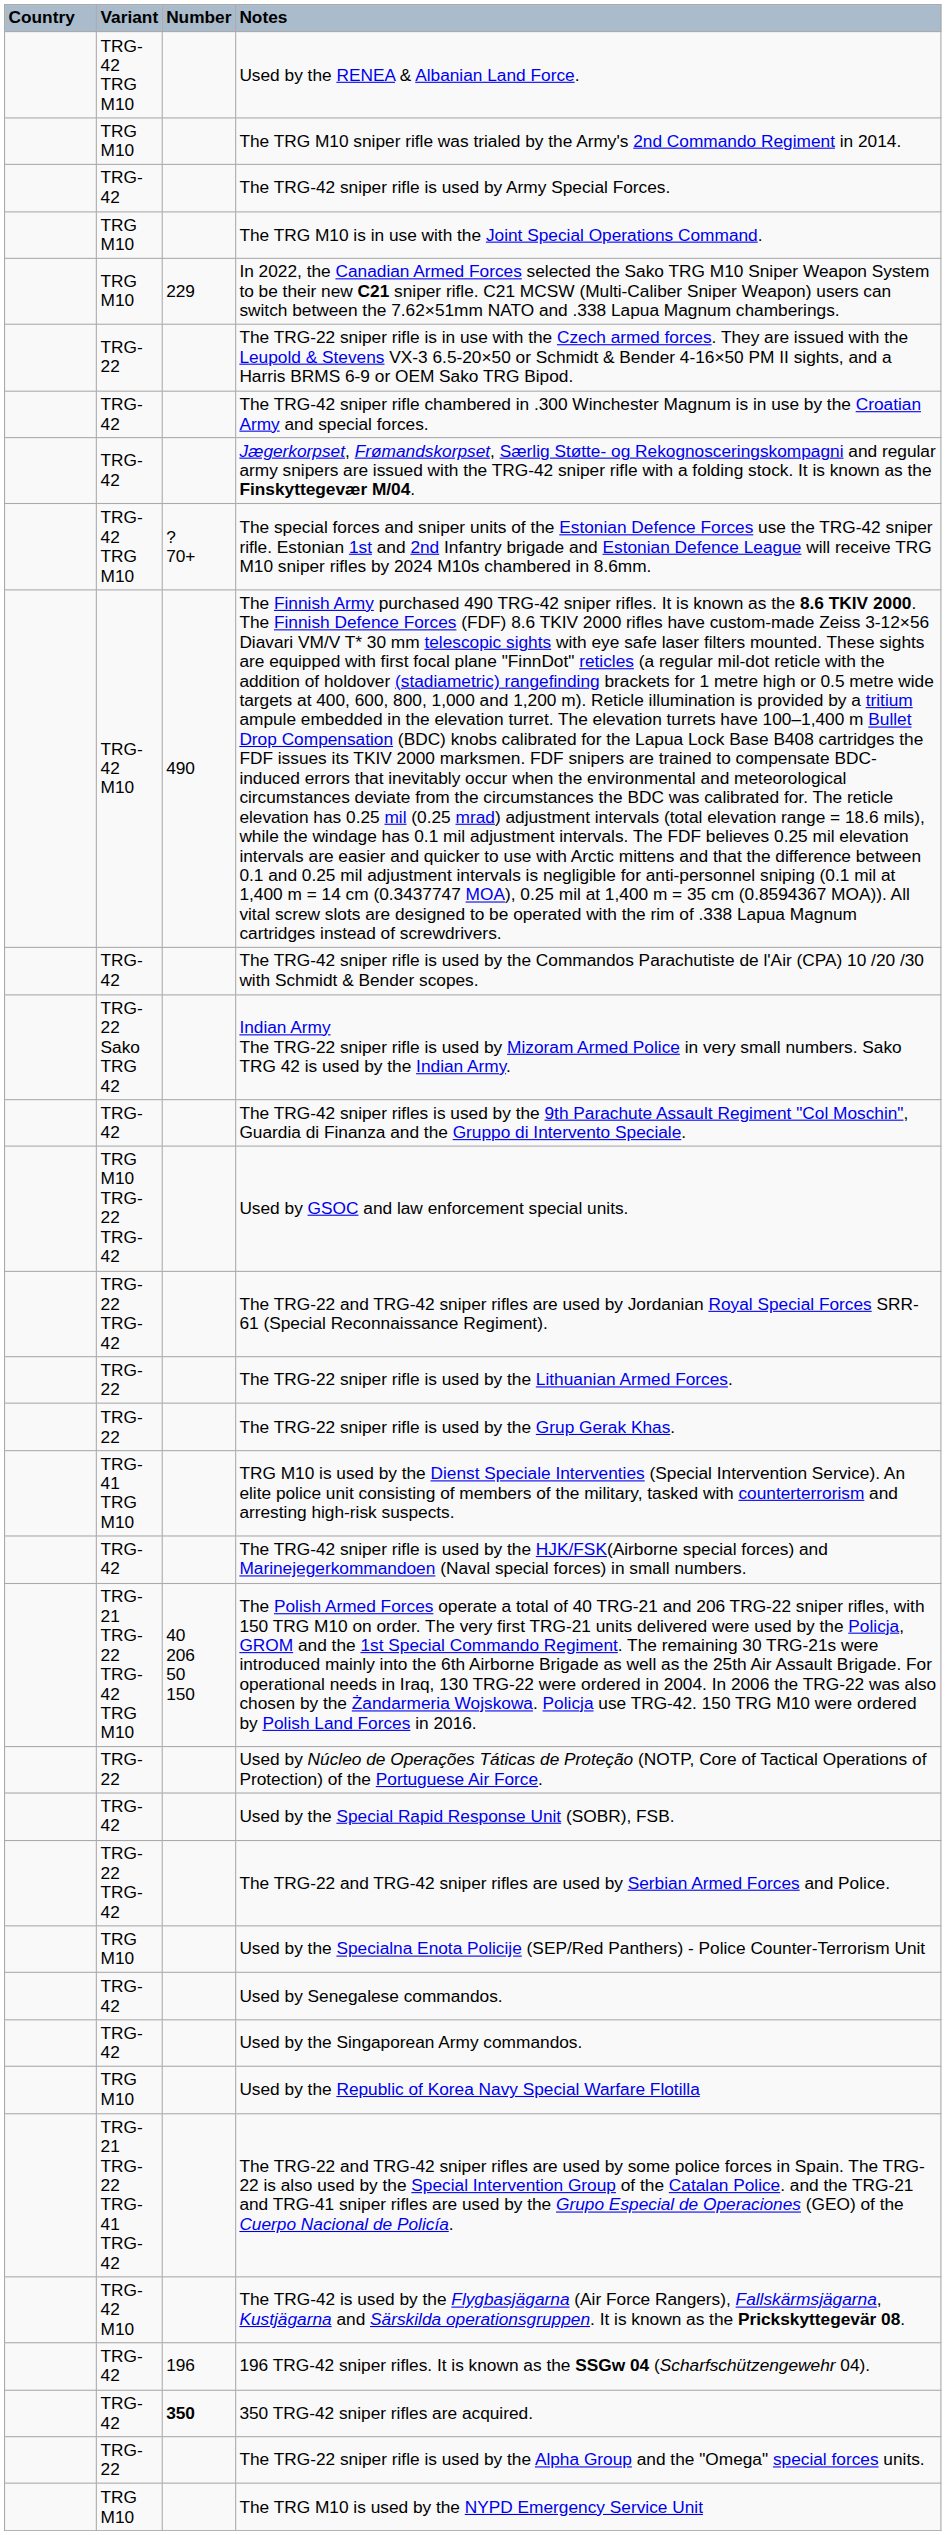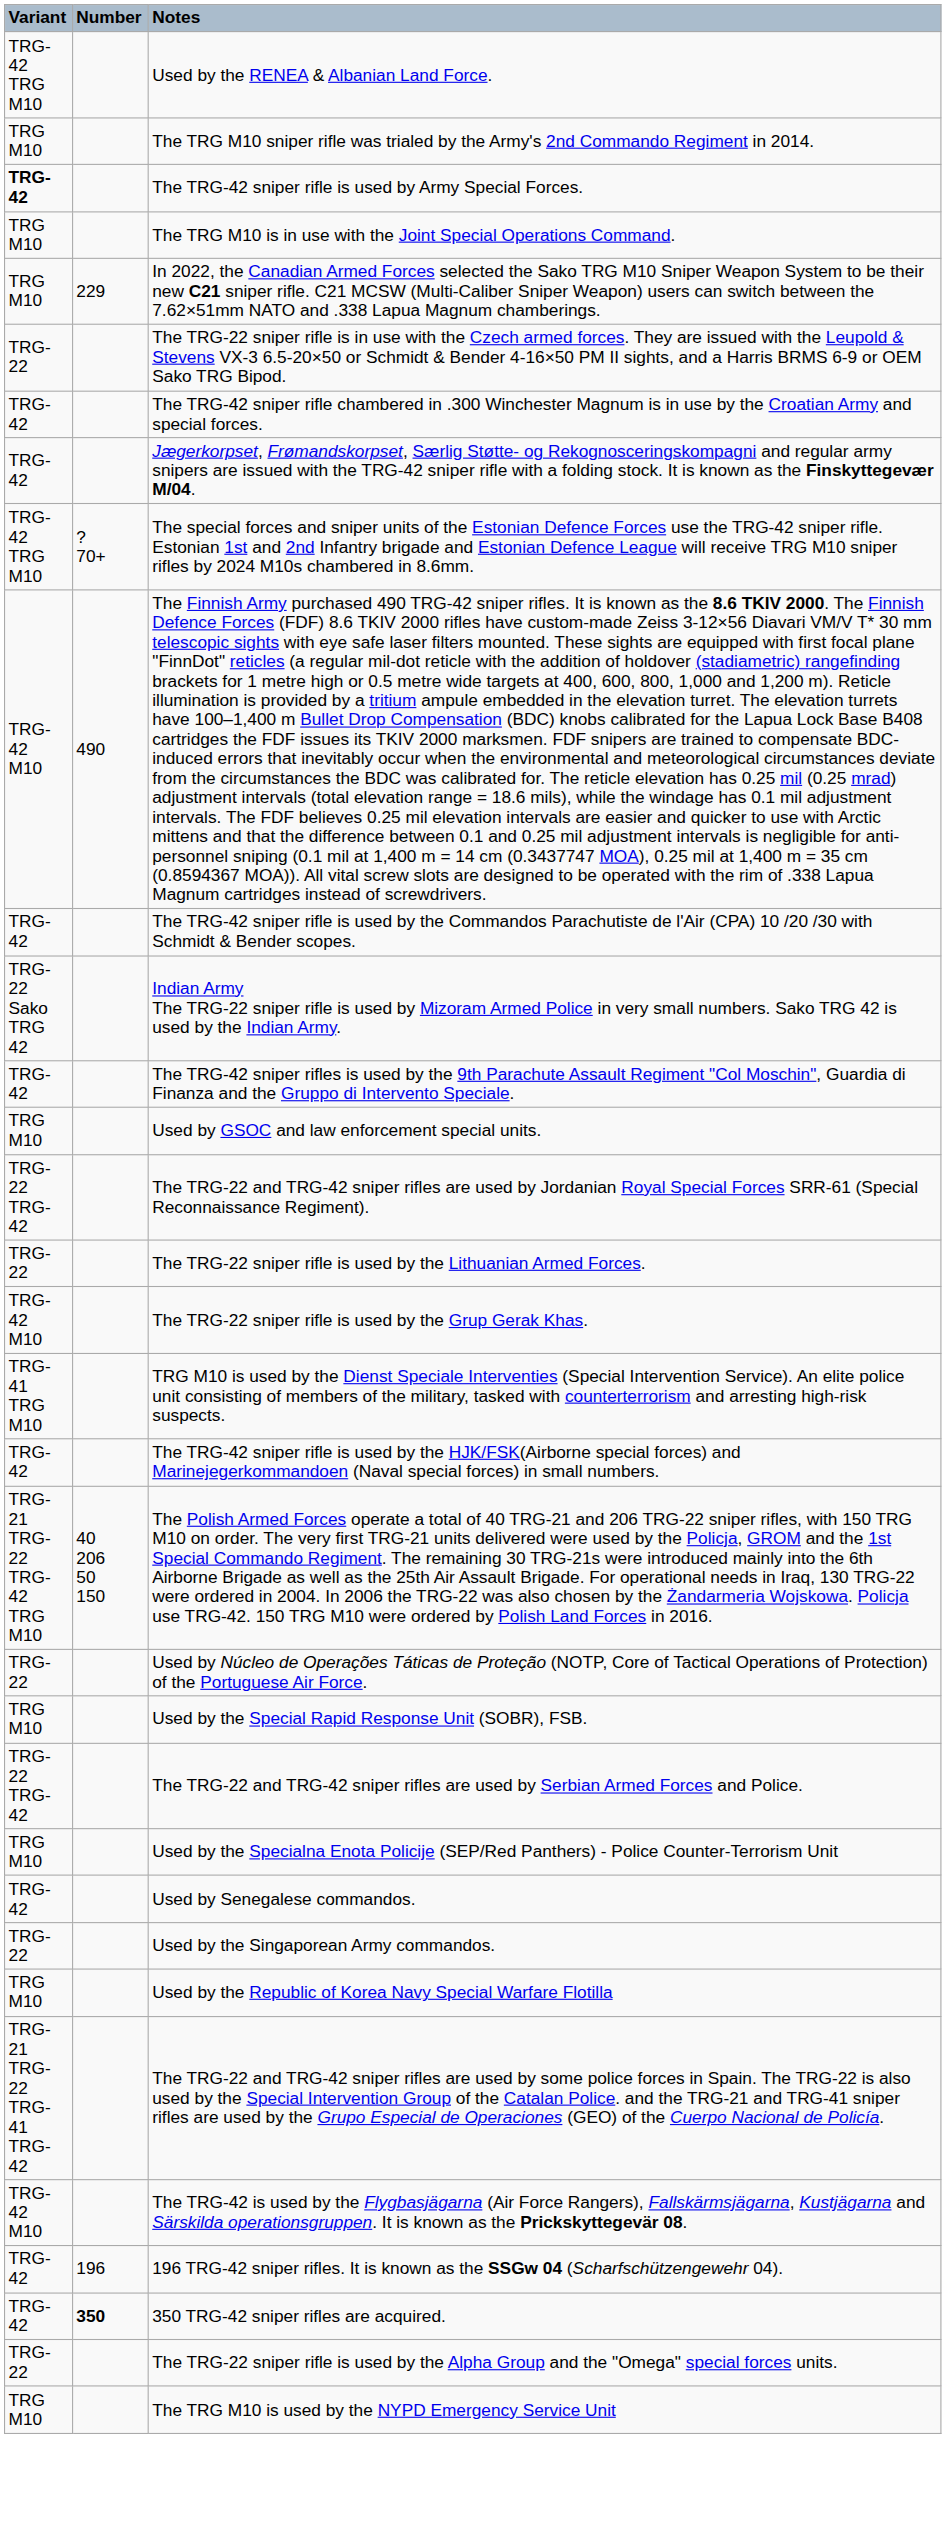 <table class="wikitable">
 <tr>
-<th style="text-align: left; background: #aabccc; width:10%;">Country</th>
 <th style="text-align: left; background: #aabccc; width:4%;">Variant</th>
 <th style="text-align: left; background: #aabccc; width:5%;">Number</th>
 <th style="text-align: left; background: #aabccc; width:80%;">Notes</th>
 </tr>
 <tr>
-<td></td>
 <td>TRG-42<br>TRG M10</td>
 <td></td>
 <td>Used by the <a href='#'>RENEA</a> & <a href='#'>Albanian Land Force</a>.</td>
 </tr>
 <tr>
-<td></td>
 <td>TRG M10</td>
 <td></td>
 <td>The TRG M10 sniper rifle was trialed by the Army's <a href='#'>2nd Commando Regiment</a> in 2014.</td>
 </tr>
 <tr>
-<td></td>
-<td>TRG-42</td>
+<td><strong>TRG-42</strong></td>
 <td></td>
 <td>The TRG-42 sniper rifle is used by Army Special Forces.</td>
 </tr>
 <tr>
-<td></td>
 <td>TRG M10</td>
 <td></td>
 <td>The TRG M10 is in use with the <a href='#'>Joint Special Operations Command</a>.</td>
 </tr>
 <tr>
-<td></td>
 <td>TRG M10</td>
 <td>229</td>
 <td>In 2022, the <a href='#'>Canadian Armed Forces</a> selected the Sako TRG M10 Sniper Weapon System to be their new <strong>C21</strong> sniper rifle. C21 MCSW (Multi-Caliber Sniper Weapon) users can switch between the 7.62×51mm NATO and .338 Lapua Magnum chamberings.</td>
 </tr>
 <tr>
-<td></td>
 <td>TRG-22</td>
 <td></td>
 <td>The TRG-22 sniper rifle is in use with the <a href='#'>Czech armed forces</a>. They are issued with the <a href='#'>Leupold & Stevens</a> VX-3 6.5-20×50 or Schmidt & Bender 4-16×50 PM II sights, and a Harris BRMS 6-9 or OEM Sako TRG Bipod.</td>
 </tr>
 <tr>
-<td></td>
 <td>TRG-42</td>
 <td></td>
 <td>The TRG-42 sniper rifle chambered in .300 Winchester Magnum is in use by the <a href='#'>Croatian Army</a> and special forces.</td>
 </tr>
 <tr>
-<td></td>
 <td>TRG-42</td>
 <td></td>
 <td><em><a href='#'>Jægerkorpset</a></em>, <em><a href='#'>Frømandskorpset</a></em>, <a href='#'>Særlig Støtte- og Rekognosceringskompagni</a> and regular army snipers are issued with the TRG-42 sniper rifle with a folding stock. It is known as the <strong>Finskyttegevær M/04</strong>.</td>
 </tr>
 <tr>
-<td></td>
 <td>TRG-42<br>TRG M10</td>
 <td>?<br>70+</td>
 <td>The special forces and sniper units of the <a href='#'>Estonian Defence Forces</a> use the TRG-42 sniper rifle. Estonian <a href='#'>1st</a> and <a href='#'>2nd</a> Infantry brigade and <a href='#'>Estonian Defence League</a> will receive TRG M10 sniper rifles by 2024 M10s chambered in 8.6mm.</td>
 </tr>
 <tr>
-<td></td>
 <td>TRG-42<br>M10</td>
 <td>490</td>
 <td>The <a href='#'>Finnish Army</a> purchased 490 TRG-42 sniper rifles. It is known as the <strong>8.6 TKIV 2000</strong>. The <a href='#'>Finnish Defence Forces</a> (FDF) 8.6 TKIV 2000 rifles have custom-made Zeiss 3-12×56 Diavari VM/V T* 30 mm <a href='#'>telescopic sights</a> with eye safe laser filters mounted. These sights are equipped with first focal plane "FinnDot" <a href='#'>reticles</a> (a regular mil-dot reticle with the addition of holdover <a href='#'>(stadiametric) rangefinding</a> brackets for 1 metre high or 0.5 metre wide targets at 400, 600, 800, 1,000 and 1,200 m). Reticle illumination is provided by a <a href='#'>tritium</a> ampule embedded in the elevation turret. The elevation turrets have 100–1,400 m <a href='#'>Bullet Drop Compensation</a> (BDC) knobs calibrated for the Lapua Lock Base B408 cartridges the FDF issues its TKIV 2000 marksmen. FDF snipers are trained to compensate BDC-induced errors that inevitably occur when the environmental and meteorological circumstances deviate from the circumstances the BDC was calibrated for. The reticle elevation has 0.25 <a href='#'>mil</a> (0.25 <a href='#'>mrad</a>) adjustment intervals (total elevation range = 18.6 mils), while the windage has 0.1 mil adjustment intervals. The FDF believes 0.25 mil elevation intervals are easier and quicker to use with Arctic mittens and that the difference between 0.1 and 0.25 mil adjustment intervals is negligible for anti-personnel sniping (0.1 mil at 1,400 m = 14 cm (0.3437747 <a href='#'>MOA</a>), 0.25 mil at 1,400 m = 35 cm (0.8594367 MOA)). All vital screw slots are designed to be operated with the rim of .338 Lapua Magnum cartridges instead of screwdrivers.</td>
 </tr>
 <tr>
-<td></td>
 <td>TRG-42</td>
 <td></td>
 <td>The TRG-42 sniper rifle is used by the Commandos Parachutiste de l'Air (CPA) 10 /20 /30 with Schmidt & Bender scopes.</td>
 </tr>
 <tr>
-<td></td>
 <td>TRG-22<br>Sako TRG 42</td>
 <td></td>
 <td><a href='#'>Indian Army</a><br>The TRG-22 sniper rifle is used by <a href='#'>Mizoram Armed Police</a> in very small numbers. Sako TRG 42 is used by the <a href='#'>Indian Army</a>.</td>
 </tr>
 <tr>
-<td></td>
 <td>TRG-42</td>
 <td></td>
 <td>The TRG-42 sniper rifles is used by the <a href='#'>9th Parachute Assault Regiment "Col Moschin"</a>, Guardia di Finanza and the <a href='#'>Gruppo di Intervento Speciale</a>.</td>
 </tr>
 <tr>
-<td></td>
-<td>TRG M10<br>TRG-22<br>TRG-42<br></td>
+<td>TRG M10</td>
 <td></td>
 <td>Used by <a href='#'>GSOC</a> and law enforcement special units.</td>
 </tr>
 <tr>
-<td></td>
 <td>TRG-22<br>TRG-42</td>
 <td></td>
 <td>The TRG-22 and TRG-42 sniper rifles are used by Jordanian <a href='#'>Royal Special Forces</a> SRR-61 (Special Reconnaissance Regiment).</td>
 </tr>
 <tr>
-<td></td>
 <td>TRG-22</td>
 <td></td>
 <td>The TRG-22 sniper rifle is used by the <a href='#'>Lithuanian Armed Forces</a>.</td>
 </tr>
 <tr>
-<td></td>
-<td>TRG-22</td>
+<td>TRG-42<br>M10</td>
 <td></td>
 <td>The TRG-22 sniper rifle is used by the <a href='#'>Grup Gerak Khas</a>.</td>
 </tr>
 <tr>
-<td></td>
 <td>TRG-41<br>TRG M10</td>
 <td></td>
 <td> TRG M10 is used by the <a href='#'>Dienst Speciale Interventies</a> (Special Intervention Service). An elite police unit consisting of members of the military, tasked with <a href='#'>counterterrorism</a> and arresting high-risk suspects.</td>
 </tr>
 <tr>
-<td></td>
 <td>TRG-42</td>
 <td></td>
 <td>The TRG-42 sniper rifle is used by the <a href='#'>HJK/FSK</a>(Airborne special forces) and <a href='#'>Marinejegerkommandoen</a> (Naval special forces) in small numbers.</td>
 </tr>
 <tr>
-<td></td>
 <td>TRG-21<br>TRG-22<br>TRG-42<br>TRG M10</td>
 <td>40<br>206<br>50<br>150</td>
 <td>The <a href='#'>Polish Armed Forces</a> operate a total of 40 TRG-21 and 206 TRG-22 sniper rifles, with 150 TRG M10 on order. The very first TRG-21 units delivered were used by the <a href='#'>Policja</a>, <a href='#'>GROM</a> and the <a href='#'>1st Special Commando Regiment</a>. The remaining 30 TRG-21s were introduced mainly into the 6th Airborne Brigade as well as the 25th Air Assault Brigade. For operational needs in Iraq, 130 TRG-22 were ordered in 2004. In 2006 the TRG-22 was also chosen by the <a href='#'>Żandarmeria Wojskowa</a>. <a href='#'>Policja</a> use TRG-42. 150 TRG M10 were ordered by <a href='#'>Polish Land Forces</a> in 2016.</td>
 </tr>
 <tr>
-<td></td>
 <td>TRG-22</td>
 <td></td>
 <td>Used by <em>Núcleo de Operações Táticas de Proteção</em> (NOTP, Core of Tactical Operations of Protection) of the <a href='#'>Portuguese Air Force</a>.</td>
 </tr>
 <tr>
-<td></td>
-<td>TRG-42</td>
+<td>TRG M10</td>
 <td></td>
 <td>Used by the <a href='#'>Special Rapid Response Unit</a> (SOBR), FSB.</td>
 </tr>
 <tr>
-<td></td>
 <td>TRG-22<br>TRG-42</td>
 <td></td>
 <td>The TRG-22 and TRG-42 sniper rifles are used by <a href='#'>Serbian Armed Forces</a> and Police.</td>
 </tr>
 <tr>
-<td></td>
 <td>TRG M10</td>
 <td></td>
 <td>Used by the <a href='#'>Specialna Enota Policije</a> (SEP/Red Panthers) - Police Counter-Terrorism Unit</td>
 </tr>
 <tr>
-<td></td>
 <td>TRG-42</td>
 <td></td>
 <td>Used by Senegalese commandos.</td>
 </tr>
 <tr>
-<td></td>
-<td>TRG-42</td>
+<td>TRG-22</td>
 <td></td>
 <td>Used by the Singaporean Army commandos.</td>
 </tr>
 <tr>
-<td></td>
 <td>TRG M10</td>
 <td></td>
 <td>Used by the <a href='#'>Republic of Korea Navy Special Warfare Flotilla</a></td>
 </tr>
 <tr>
-<td></td>
 <td>TRG-21<br>TRG-22<br>TRG-41<br>TRG-42</td>
 <td></td>
 <td>The TRG-22 and TRG-42 sniper rifles are used by some police forces in Spain. The TRG-22 is also used by the <a href='#'>Special Intervention Group</a> of the <a href='#'>Catalan Police</a>. and the TRG-21 and TRG-41 sniper rifles are used by the <em><a href='#'>Grupo Especial de Operaciones</a></em> (GEO) of the <em><a href='#'>Cuerpo Nacional de Policía</a></em>.</td>
 </tr>
 <tr>
-<td></td>
 <td>TRG-42<br>M10</td>
 <td></td>
 <td>The TRG-42 is used by the <em><a href='#'>Flygbasjägarna</a></em> (Air Force Rangers), <em><a href='#'>Fallskärmsjägarna</a></em>, <em><a href='#'>Kustjägarna</a></em> and <em><a href='#'>Särskilda operationsgruppen</a></em>. It is known as the <strong>Prickskyttegevär 08</strong>.</td>
 </tr>
 <tr>
-<td></td>
 <td>TRG-42</td>
 <td>196</td>
 <td>196 TRG-42 sniper rifles. It is known as the <strong>SSGw 04</strong> (<em>Scharfschützengewehr</em> 04).</td>
 </tr>
 <tr>
-<td></td>
 <td>TRG-42</td>
 <td><strong>350</strong></td>
 <td>350 TRG-42 sniper rifles are acquired.</td>
 </tr>
 <tr>
-<td></td>
 <td>TRG-22</td>
 <td></td>
 <td>The TRG-22 sniper rifle is used by the <a href='#'>Alpha Group</a> and the "Omega" <a href='#'>special forces</a> units.</td>
 </tr>
 <tr>
-<td></td>
 <td>TRG M10</td>
 <td></td>
 <td>The TRG M10 is used by the <a href='#'>NYPD Emergency Service Unit</a></td>
 </tr>
 </table>
